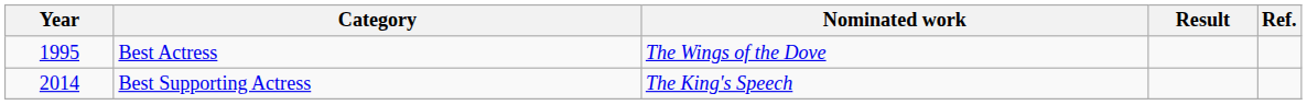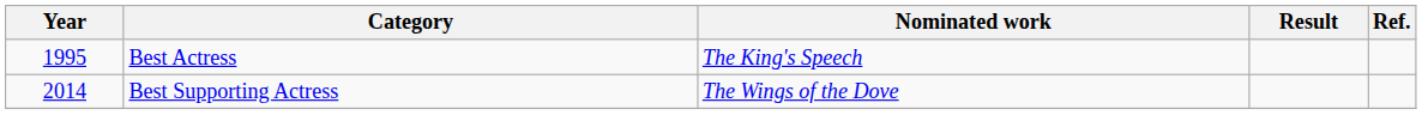 <table class=wikitable>
 <tr>
 <th scope="col" style="width:5em;">Year</th>
 <th scope="col" style="width:26em;">Category</th>
 <th scope="col" style="width:25em;">Nominated work</th>
 <th scope="col" style="width:5em;">Result</th>
 <th>Ref.</th>
 </tr>
 <tr>
 <td style="text-align:center;"><a href='#'>1995</a></td>
 <td><a href='#'>Best Actress</a></td>
-<td><em><a href='#'>The Wings of the Dove</a></em></td>
+<td><em><a href='#'>The King's Speech</a></em></td>
 <td></td>
 <td style="text-align:center;"></td>
 </tr>
 <tr>
 <td align="center"><a href='#'>2014</a></td>
 <td><a href='#'>Best Supporting Actress</a></td>
-<td><em><a href='#'>The King's Speech</a></em></td>
+<td><em><a href='#'>The Wings of the Dove</a></em></td>
 <td></td>
 <td style="text-align:center;"></td>
 </tr>
 <tr>
 </tr>
 </table>
